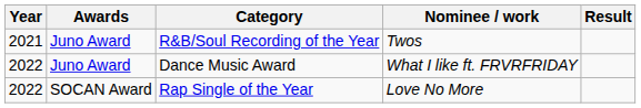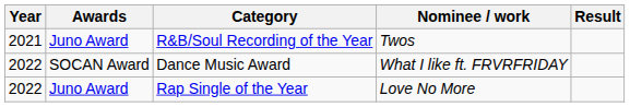 <table class="wikitable">
 <tr>
 <th>Year</th>
 <th>Awards</th>
 <th>Category</th>
 <th>Nominee / work</th>
 <th>Result</th>
 </tr>
 <tr>
 <td>2021</td>
 <td><a href='#'>Juno Award</a></td>
 <td><a href='#'>R&B/Soul Recording of the Year</a></td>
 <td><em>Twos</em></td>
 <td></td>
 </tr>
 <tr>
 <td>2022</td>
-<td><a href='#'>Juno Award</a></td>
+<td>SOCAN Award</td>
 <td>Dance Music Award </td>
 <td><em>What I like ft. FRVRFRIDAY</em></td>
 <td></td>
 </tr>
 <tr>
 <td>2022</td>
-<td>SOCAN Award</td>
+<td><a href='#'>Juno Award</a></td>
 <td><a href='#'>Rap Single of the Year</a></td>
 <td><em>Love No More</em></td>
 <td></td>
 </tr>
 </table>
